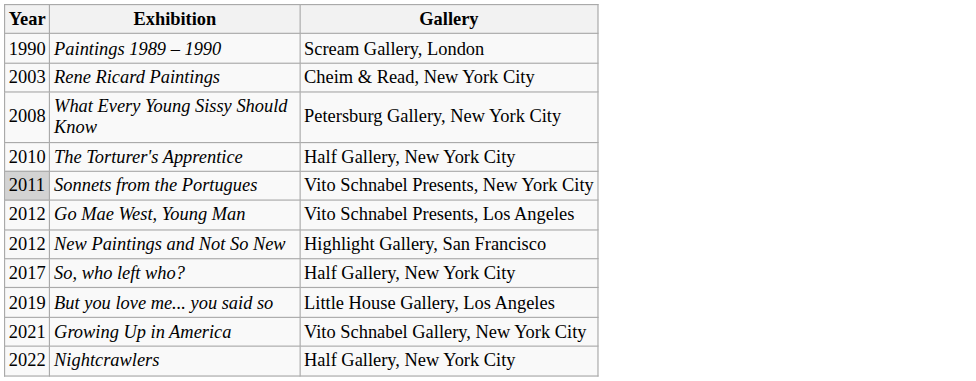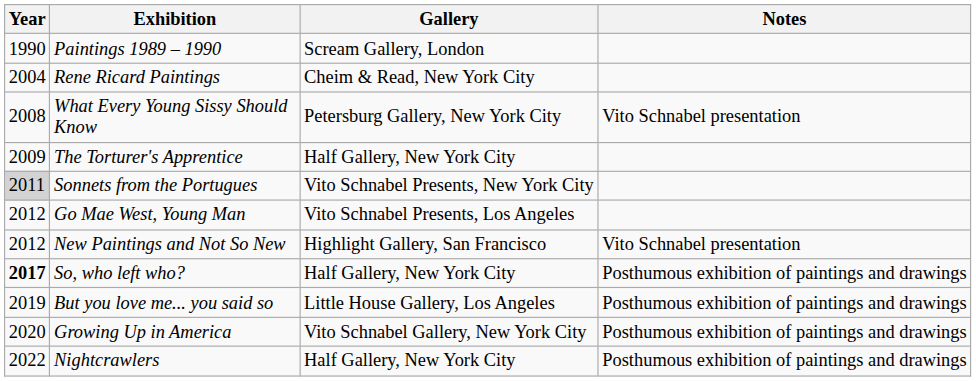 <table class="wikitable">
 <tr>
 <th>Year</th>
 <th style="width:210px;">Exhibition</th>
 <th>Gallery</th>
+<th>Notes</th>
 </tr>
 <tr>
 <td>1990</td>
 <td><em>Paintings 1989 – 1990</em></td>
 <td>Scream Gallery, London</td>
+<td></td>
 </tr>
 <tr>
-<td>2003</td>
+<td>2004</td>
 <td><em>Rene Ricard Paintings</em></td>
 <td>Cheim & Read, New York City</td>
+<td></td>
 </tr>
 <tr>
 <td>2008</td>
 <td><em>What Every Young Sissy Should Know</em></td>
 <td>Petersburg Gallery, New York City</td>
+<td>Vito Schnabel presentation</td>
 </tr>
 <tr>
-<td>2010</td>
+<td>2009</td>
 <td><em>The Torturer's Apprentice</em></td>
 <td>Half Gallery, New York City</td>
+<td></td>
 </tr>
 <tr>
 <td style="background: lightgrey;">2011</td>
 <td><em>Sonnets from the Portugues</em></td>
 <td>Vito Schnabel Presents, New York City</td>
+<td></td>
 </tr>
 <tr>
 <td>2012</td>
 <td><em>Go Mae West, Young Man</em></td>
 <td>Vito Schnabel Presents, Los Angeles</td>
+<td></td>
 </tr>
 <tr>
 <td>2012</td>
 <td><em>New Paintings and Not So New</em></td>
 <td>Highlight Gallery, San Francisco</td>
+<td>Vito Schnabel presentation</td>
 </tr>
 <tr>
-<td>2017</td>
+<td><strong>2017</strong></td>
 <td><em>So, who left who?</em></td>
 <td>Half Gallery, New York City</td>
+<td>Posthumous exhibition of paintings and drawings</td>
 </tr>
 <tr>
 <td>2019</td>
 <td><em>But you love me... you said so</em></td>
 <td>Little House Gallery, Los Angeles</td>
+<td>Posthumous exhibition of paintings and drawings</td>
 </tr>
 <tr>
-<td>2021</td>
+<td>2020</td>
 <td><em>Growing Up in America</em></td>
 <td>Vito Schnabel Gallery, New York City</td>
+<td>Posthumous exhibition of paintings and drawings</td>
 </tr>
 <tr>
 <td>2022</td>
 <td><em>Nightcrawlers</em></td>
 <td>Half Gallery, New York City</td>
+<td>Posthumous exhibition of paintings and drawings</td>
 </tr>
 </table>
